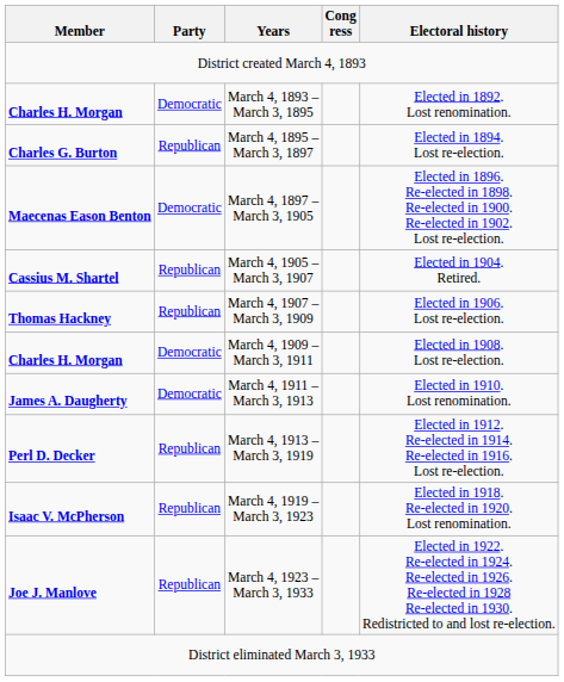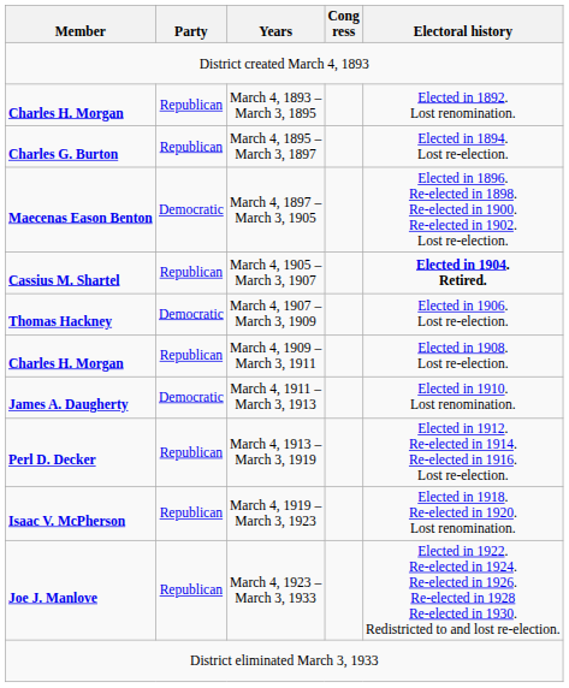 <table class=wikitable style="text-align:center">
 <tr valign=bottom>
 <th>Member</th>
 <th>Party</th>
 <th>Years</th>
 <th>Cong<br>ress</th>
 <th>Electoral history</th>
 </tr>
 <tr style="height:3em">
 <td colspan=5>District created March 4, 1893</td>
 </tr>
 <tr style="height:3em">
 <td align=left><br><strong><a href='#'>Charles H. Morgan</a></strong><br></td>
-<td><a href='#'>Democratic</a></td>
+<td><a href='#'>Republican</a></td>
 <td nowrap>March 4, 1893 –<br>March 3, 1895</td>
 <td></td>
 <td><a href='#'>Elected in 1892</a>.<br>Lost renomination.</td>
 </tr>
 <tr style="height:3em">
 <td align=left><br><strong><a href='#'>Charles G. Burton</a></strong><br></td>
 <td><a href='#'>Republican</a></td>
 <td nowrap>March 4, 1895 –<br>March 3, 1897</td>
 <td></td>
 <td><a href='#'>Elected in 1894</a>.<br>Lost re-election.</td>
 </tr>
 <tr style="height:3em">
 <td align=left><br><strong><a href='#'>Maecenas Eason Benton</a></strong><br></td>
 <td><a href='#'>Democratic</a></td>
 <td nowrap>March 4, 1897 –<br>March 3, 1905</td>
 <td></td>
 <td><a href='#'>Elected in 1896</a>.<br><a href='#'>Re-elected in 1898</a>.<br><a href='#'>Re-elected in 1900</a>.<br><a href='#'>Re-elected in 1902</a>.<br>Lost re-election.</td>
 </tr>
 <tr style="height:3em">
 <td align=left><br><strong><a href='#'>Cassius M. Shartel</a></strong><br></td>
 <td><a href='#'>Republican</a></td>
 <td nowrap>March 4, 1905 –<br>March 3, 1907</td>
 <td></td>
-<td><a href='#'>Elected in 1904</a>.<br>Retired.</td>
+<td><strong><a href='#'>Elected in 1904</a>.<br>Retired.</strong></td>
 </tr>
 <tr style="height:3em">
 <td align=left><br><strong><a href='#'>Thomas Hackney</a></strong><br></td>
-<td><a href='#'>Republican</a></td>
+<td><a href='#'>Democratic</a></td>
 <td nowrap>March 4, 1907 –<br>March 3, 1909</td>
 <td></td>
 <td><a href='#'>Elected in 1906</a>.<br>Lost re-election.</td>
 </tr>
 <tr style="height:3em">
 <td align=left><br><strong><a href='#'>Charles H. Morgan</a></strong><br></td>
-<td><a href='#'>Democratic</a></td>
+<td><a href='#'>Republican</a></td>
 <td nowrap>March 4, 1909 –<br>March 3, 1911</td>
 <td></td>
 <td><a href='#'>Elected in 1908</a>.<br>Lost re-election.</td>
 </tr>
 <tr style="height:3em">
 <td align=left><br><strong><a href='#'>James A. Daugherty</a></strong><br></td>
 <td><a href='#'>Democratic</a></td>
 <td nowrap>March 4, 1911 –<br>March 3, 1913</td>
 <td></td>
 <td><a href='#'>Elected in 1910</a>.<br>Lost renomination.</td>
 </tr>
 <tr style="height:3em">
 <td align=left><br><strong><a href='#'>Perl D. Decker</a></strong><br></td>
 <td><a href='#'>Republican</a></td>
 <td nowrap>March 4, 1913 –<br>March 3, 1919</td>
 <td></td>
 <td><a href='#'>Elected in 1912</a>.<br><a href='#'>Re-elected in 1914</a>.<br><a href='#'>Re-elected in 1916</a>.<br>Lost re-election.</td>
 </tr>
 <tr style="height:3em">
 <td align=left><br><strong><a href='#'>Isaac V. McPherson</a></strong><br></td>
 <td><a href='#'>Republican</a></td>
 <td nowrap>March 4, 1919 –<br>March 3, 1923</td>
 <td></td>
 <td><a href='#'>Elected in 1918</a>.<br><a href='#'>Re-elected in 1920</a>.<br>Lost renomination.</td>
 </tr>
 <tr style="height:3em">
 <td align=left><br><strong><a href='#'>Joe J. Manlove</a></strong><br></td>
 <td><a href='#'>Republican</a></td>
 <td nowrap>March 4, 1923 –<br>March 3, 1933</td>
 <td></td>
 <td><a href='#'>Elected in 1922</a>.<br><a href='#'>Re-elected in 1924</a>.<br><a href='#'>Re-elected in 1926</a>.<br><a href='#'>Re-elected in 1928</a><br><a href='#'>Re-elected in 1930</a>.<br>Redistricted to  and lost re-election.</td>
 </tr>
 <tr style="height:3em">
 <td colspan=5>District eliminated March 3, 1933</td>
 </tr>
 </table>
